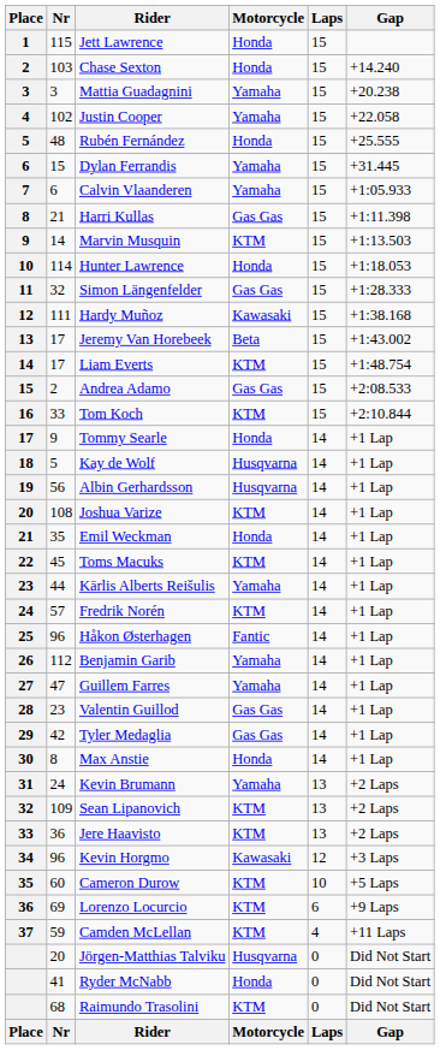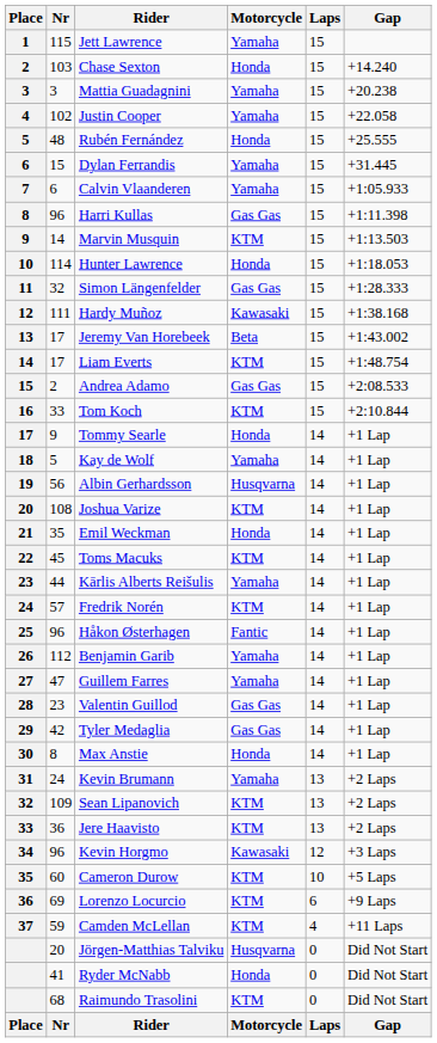 <table class="wikitable" style="font-size: 95%">
 <tr>
 <th>Place</th>
 <th>Nr</th>
 <th>Rider</th>
 <th>Motorcycle</th>
 <th>Laps</th>
 <th>Gap</th>
 </tr>
 <tr>
 <th>1</th>
 <td>115</td>
 <td> <a href='#'>Jett Lawrence</a></td>
-<td><a href='#'>Honda</a></td>
+<td><a href='#'>Yamaha</a></td>
 <td>15</td>
 <td></td>
 </tr>
 <tr>
 <th>2</th>
 <td>103</td>
 <td> <a href='#'>Chase Sexton</a></td>
 <td><a href='#'>Honda</a></td>
 <td>15</td>
 <td>+14.240</td>
 </tr>
 <tr>
 <th>3</th>
 <td>3</td>
 <td> <a href='#'>Mattia Guadagnini</a></td>
 <td><a href='#'>Yamaha</a></td>
 <td>15</td>
 <td>+20.238</td>
 </tr>
 <tr>
 <th>4</th>
 <td>102</td>
 <td> <a href='#'>Justin Cooper</a></td>
 <td><a href='#'>Yamaha</a></td>
 <td>15</td>
 <td>+22.058</td>
 </tr>
 <tr>
 <th>5</th>
 <td>48</td>
 <td> <a href='#'>Rubén Fernández</a></td>
 <td><a href='#'>Honda</a></td>
 <td>15</td>
 <td>+25.555</td>
 </tr>
 <tr>
 <th>6</th>
 <td>15</td>
 <td> <a href='#'>Dylan Ferrandis</a></td>
 <td><a href='#'>Yamaha</a></td>
 <td>15</td>
 <td>+31.445</td>
 </tr>
 <tr>
 <th>7</th>
 <td>6</td>
 <td> <a href='#'>Calvin Vlaanderen</a></td>
 <td><a href='#'>Yamaha</a></td>
 <td>15</td>
 <td>+1:05.933</td>
 </tr>
 <tr>
 <th>8</th>
-<td>21</td>
+<td>96</td>
 <td> <a href='#'>Harri Kullas</a></td>
 <td><a href='#'>Gas Gas</a></td>
 <td>15</td>
 <td>+1:11.398</td>
 </tr>
 <tr>
 <th>9</th>
 <td>14</td>
 <td> <a href='#'>Marvin Musquin</a></td>
 <td><a href='#'>KTM</a></td>
 <td>15</td>
 <td>+1:13.503</td>
 </tr>
 <tr>
 <th>10</th>
 <td>114</td>
 <td> <a href='#'>Hunter Lawrence</a></td>
 <td><a href='#'>Honda</a></td>
 <td>15</td>
 <td>+1:18.053</td>
 </tr>
 <tr>
 <th>11</th>
 <td>32</td>
 <td> <a href='#'>Simon Längenfelder</a></td>
 <td><a href='#'>Gas Gas</a></td>
 <td>15</td>
 <td>+1:28.333</td>
 </tr>
 <tr>
 <th>12</th>
 <td>111</td>
 <td> <a href='#'>Hardy Muñoz</a></td>
 <td><a href='#'>Kawasaki</a></td>
 <td>15</td>
 <td>+1:38.168</td>
 </tr>
 <tr>
 <th>13</th>
 <td>17</td>
 <td> <a href='#'>Jeremy Van Horebeek</a></td>
 <td><a href='#'>Beta</a></td>
 <td>15</td>
 <td>+1:43.002</td>
 </tr>
 <tr>
 <th>14</th>
 <td>17</td>
 <td> <a href='#'>Liam Everts</a></td>
 <td><a href='#'>KTM</a></td>
 <td>15</td>
 <td>+1:48.754</td>
 </tr>
 <tr>
 <th>15</th>
 <td>2</td>
 <td> <a href='#'>Andrea Adamo</a></td>
 <td><a href='#'>Gas Gas</a></td>
 <td>15</td>
 <td>+2:08.533</td>
 </tr>
 <tr>
 <th>16</th>
 <td>33</td>
 <td> <a href='#'>Tom Koch</a></td>
 <td><a href='#'>KTM</a></td>
 <td>15</td>
 <td>+2:10.844</td>
 </tr>
 <tr>
 <th>17</th>
 <td>9</td>
 <td> <a href='#'>Tommy Searle</a></td>
 <td><a href='#'>Honda</a></td>
 <td>14</td>
 <td>+1 Lap</td>
 </tr>
 <tr>
 <th>18</th>
 <td>5</td>
 <td> <a href='#'>Kay de Wolf</a></td>
-<td><a href='#'>Husqvarna</a></td>
+<td><a href='#'>Yamaha</a></td>
 <td>14</td>
 <td>+1 Lap</td>
 </tr>
 <tr>
 <th>19</th>
 <td>56</td>
 <td> <a href='#'>Albin Gerhardsson</a></td>
 <td><a href='#'>Husqvarna</a></td>
 <td>14</td>
 <td>+1 Lap</td>
 </tr>
 <tr>
 <th>20</th>
 <td>108</td>
 <td> <a href='#'>Joshua Varize</a></td>
 <td><a href='#'>KTM</a></td>
 <td>14</td>
 <td>+1 Lap</td>
 </tr>
 <tr>
 <th>21</th>
 <td>35</td>
 <td> <a href='#'>Emil Weckman</a></td>
 <td><a href='#'>Honda</a></td>
 <td>14</td>
 <td>+1 Lap</td>
 </tr>
 <tr>
 <th>22</th>
 <td>45</td>
 <td> <a href='#'>Toms Macuks</a></td>
 <td><a href='#'>KTM</a></td>
 <td>14</td>
 <td>+1 Lap</td>
 </tr>
 <tr>
 <th>23</th>
 <td>44</td>
 <td> <a href='#'>Kārlis Alberts Reišulis</a></td>
 <td><a href='#'>Yamaha</a></td>
 <td>14</td>
 <td>+1 Lap</td>
 </tr>
 <tr>
 <th>24</th>
 <td>57</td>
 <td> <a href='#'>Fredrik Norén</a></td>
 <td><a href='#'>KTM</a></td>
 <td>14</td>
 <td>+1 Lap</td>
 </tr>
 <tr>
 <th>25</th>
 <td>96</td>
 <td> <a href='#'>Håkon Østerhagen</a></td>
 <td><a href='#'>Fantic</a></td>
 <td>14</td>
 <td>+1 Lap</td>
 </tr>
 <tr>
 <th>26</th>
 <td>112</td>
 <td> <a href='#'>Benjamin Garib</a></td>
 <td><a href='#'>Yamaha</a></td>
 <td>14</td>
 <td>+1 Lap</td>
 </tr>
 <tr>
 <th>27</th>
 <td>47</td>
 <td> <a href='#'>Guillem Farres</a></td>
 <td><a href='#'>Yamaha</a></td>
 <td>14</td>
 <td>+1 Lap</td>
 </tr>
 <tr>
 <th>28</th>
 <td>23</td>
 <td> <a href='#'>Valentin Guillod</a></td>
 <td><a href='#'>Gas Gas</a></td>
 <td>14</td>
 <td>+1 Lap</td>
 </tr>
 <tr>
 <th>29</th>
 <td>42</td>
 <td> <a href='#'>Tyler Medaglia</a></td>
 <td><a href='#'>Gas Gas</a></td>
 <td>14</td>
 <td>+1 Lap</td>
 </tr>
 <tr>
 <th>30</th>
 <td>8</td>
 <td> <a href='#'>Max Anstie</a></td>
 <td><a href='#'>Honda</a></td>
 <td>14</td>
 <td>+1 Lap</td>
 </tr>
 <tr>
 <th>31</th>
 <td>24</td>
 <td> <a href='#'>Kevin Brumann</a></td>
 <td><a href='#'>Yamaha</a></td>
 <td>13</td>
 <td>+2 Laps</td>
 </tr>
 <tr>
 <th>32</th>
 <td>109</td>
 <td> <a href='#'>Sean Lipanovich</a></td>
 <td><a href='#'>KTM</a></td>
 <td>13</td>
 <td>+2 Laps</td>
 </tr>
 <tr>
 <th>33</th>
 <td>36</td>
 <td> <a href='#'>Jere Haavisto</a></td>
 <td><a href='#'>KTM</a></td>
 <td>13</td>
 <td>+2 Laps</td>
 </tr>
 <tr>
 <th>34</th>
 <td>96</td>
 <td> <a href='#'>Kevin Horgmo</a></td>
 <td><a href='#'>Kawasaki</a></td>
 <td>12</td>
 <td>+3 Laps</td>
 </tr>
 <tr>
 <th>35</th>
 <td>60</td>
 <td> <a href='#'>Cameron Durow</a></td>
 <td><a href='#'>KTM</a></td>
 <td>10</td>
 <td>+5 Laps</td>
 </tr>
 <tr>
 <th>36</th>
 <td>69</td>
 <td> <a href='#'>Lorenzo Locurcio</a></td>
 <td><a href='#'>KTM</a></td>
 <td>6</td>
 <td>+9 Laps</td>
 </tr>
 <tr>
 <th>37</th>
 <td>59</td>
 <td> <a href='#'>Camden McLellan</a></td>
 <td><a href='#'>KTM</a></td>
 <td>4</td>
 <td>+11 Laps</td>
 </tr>
 <tr>
 <th></th>
 <td>20</td>
 <td> <a href='#'>Jörgen-Matthias Talviku</a></td>
 <td><a href='#'>Husqvarna</a></td>
 <td>0</td>
 <td>Did Not Start</td>
 </tr>
 <tr>
 <th></th>
 <td>41</td>
 <td> <a href='#'>Ryder McNabb</a></td>
 <td><a href='#'>Honda</a></td>
 <td>0</td>
 <td>Did Not Start</td>
 </tr>
 <tr>
 <th></th>
 <td>68</td>
 <td> <a href='#'>Raimundo Trasolini</a></td>
 <td><a href='#'>KTM</a></td>
 <td>0</td>
 <td>Did Not Start</td>
 </tr>
 <tr>
 <th>Place</th>
 <th>Nr</th>
 <th>Rider</th>
 <th>Motorcycle</th>
 <th>Laps</th>
 <th>Gap</th>
 </tr>
 </table>
